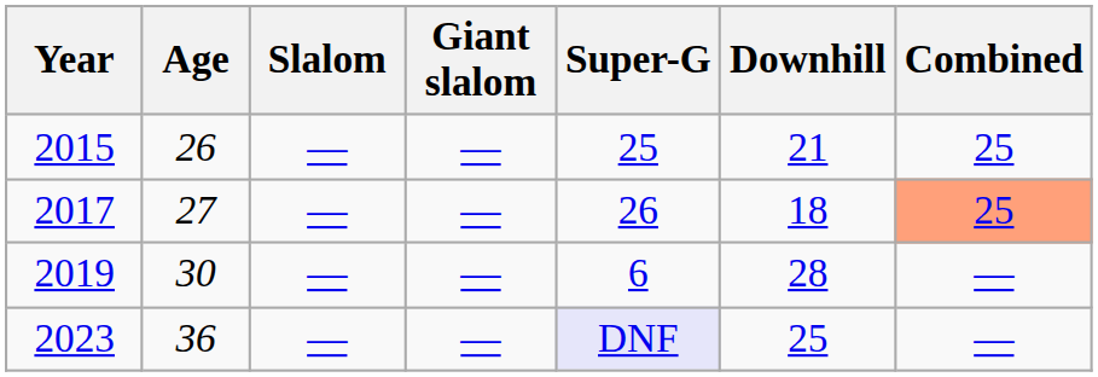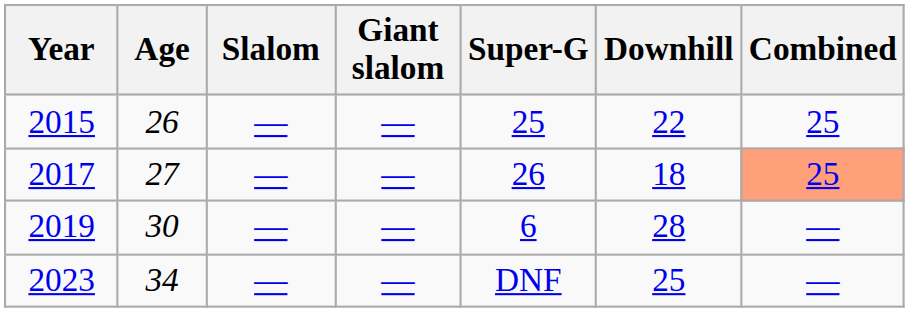 <table class=wikitable style="text-align:center">
 <tr>
 <th>  Year  </th>
 <th> Age </th>
 <th> Slalom </th>
 <th> Giant <br> slalom </th>
 <th>Super-G</th>
 <th>Downhill</th>
 <th>Combined</th>
 </tr>
 <tr>
 <td><a href='#'>2015</a></td>
 <td><em>26</em></td>
 <td><a href='#'>—</a></td>
 <td><a href='#'>—</a></td>
 <td><a href='#'>25</a></td>
-<td><a href='#'>21</a></td>
+<td><a href='#'>22</a></td>
 <td><a href='#'>25</a></td>
 </tr>
 <tr>
 <td><a href='#'>2017</a></td>
 <td><em>27</em></td>
 <td><a href='#'>—</a></td>
 <td><a href='#'>—</a></td>
 <td><a href='#'>26</a></td>
 <td><a href='#'>18</a></td>
 <td style="background: lightsalmon;"><a href='#'>25</a></td>
 </tr>
 <tr>
 <td><a href='#'>2019</a></td>
 <td><em>30</em></td>
 <td><a href='#'>—</a></td>
 <td><a href='#'>—</a></td>
 <td><a href='#'>6</a></td>
 <td><a href='#'>28</a></td>
 <td><a href='#'>—</a></td>
 </tr>
 <tr>
 <td><a href='#'>2023</a></td>
-<td><em>36</em></td>
+<td><em>34</em></td>
 <td><a href='#'>—</a></td>
 <td><a href='#'>—</a></td>
-<td style="background: lavender;"><a href='#'>DNF</a></td>
+<td><a href='#'>DNF</a></td>
 <td><a href='#'>25</a></td>
 <td><a href='#'>—</a></td>
 </tr>
 </table>
